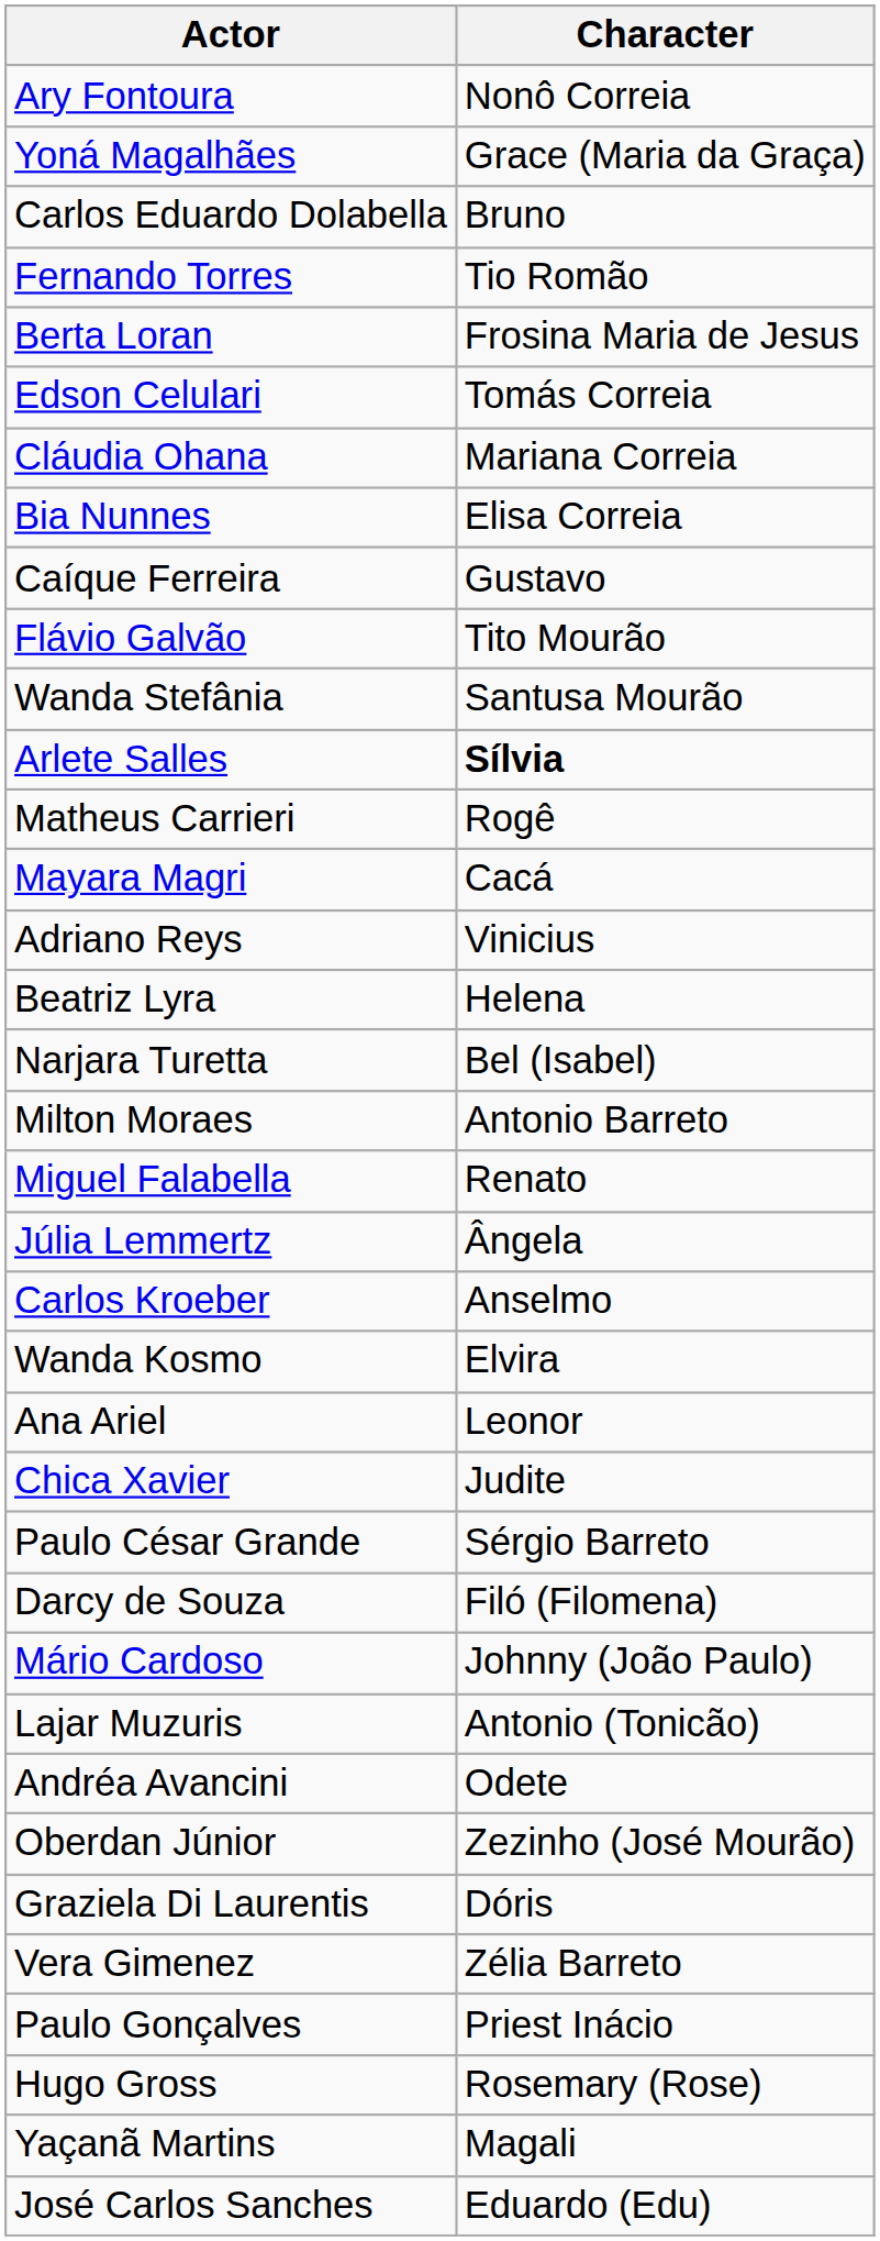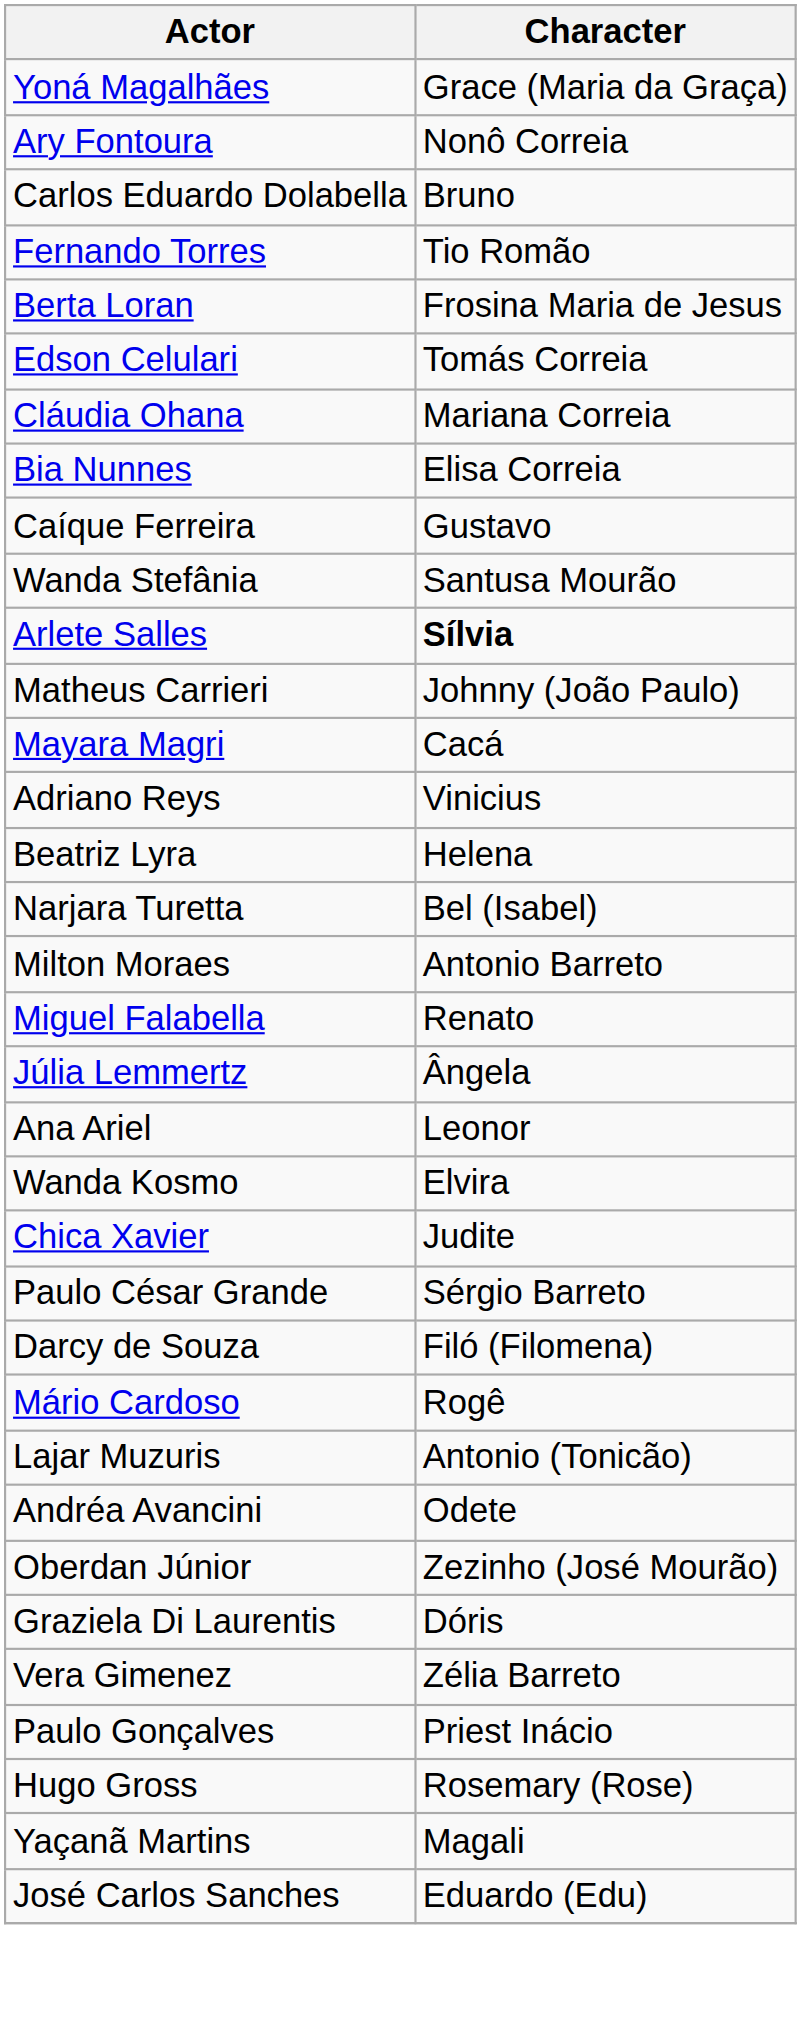 <table class="wikitable sortable">
 <tr>
 <th>Actor</th>
 <th>Character</th>
 </tr>
 <tr>
+<td><a href='#'>Yoná Magalhães</a></td>
+<td>Grace (Maria da Graça)</td>
+</tr>
+<tr>
 <td><a href='#'>Ary Fontoura</a></td>
 <td>Nonô Correia</td>
-</tr>
-<tr>
-<td><a href='#'>Yoná Magalhães</a></td>
-<td>Grace (Maria da Graça)</td>
 </tr>
 <tr>
 <td>Carlos Eduardo Dolabella</td>
 <td>Bruno</td>
 </tr>
 <tr>
 <td><a href='#'>Fernando Torres</a></td>
 <td>Tio Romão</td>
 </tr>
 <tr>
 <td><a href='#'>Berta Loran</a></td>
 <td>Frosina Maria de Jesus</td>
 </tr>
 <tr>
 <td><a href='#'>Edson Celulari</a></td>
 <td>Tomás Correia</td>
 </tr>
 <tr>
 <td><a href='#'>Cláudia Ohana</a></td>
 <td>Mariana Correia</td>
 </tr>
 <tr>
 <td><a href='#'>Bia Nunnes</a></td>
 <td>Elisa Correia</td>
 </tr>
 <tr>
 <td>Caíque Ferreira</td>
 <td>Gustavo</td>
 </tr>
 <tr>
-<td><a href='#'>Flávio Galvão</a></td>
-<td>Tito Mourão</td>
-</tr>
-<tr>
 <td>Wanda Stefânia</td>
 <td>Santusa Mourão</td>
 </tr>
 <tr>
 <td><a href='#'>Arlete Salles</a></td>
 <td><strong>Sílvia</strong></td>
 </tr>
 <tr>
 <td>Matheus Carrieri</td>
-<td>Rogê</td>
+<td>Johnny (João Paulo)</td>
 </tr>
 <tr>
 <td><a href='#'>Mayara Magri</a></td>
 <td>Cacá</td>
 </tr>
 <tr>
 <td>Adriano Reys</td>
 <td>Vinicius</td>
 </tr>
 <tr>
 <td>Beatriz Lyra</td>
 <td>Helena</td>
 </tr>
 <tr>
 <td>Narjara Turetta</td>
 <td>Bel (Isabel)</td>
 </tr>
 <tr>
 <td>Milton Moraes</td>
 <td>Antonio Barreto</td>
 </tr>
 <tr>
 <td><a href='#'>Miguel Falabella</a></td>
 <td>Renato</td>
 </tr>
 <tr>
 <td><a href='#'>Júlia Lemmertz</a></td>
 <td>Ângela</td>
 </tr>
 <tr>
-<td><a href='#'>Carlos Kroeber</a></td>
-<td>Anselmo</td>
+<td>Ana Ariel</td>
+<td>Leonor</td>
 </tr>
 <tr>
 <td>Wanda Kosmo</td>
 <td>Elvira</td>
-</tr>
-<tr>
-<td>Ana Ariel</td>
-<td>Leonor</td>
 </tr>
 <tr>
 <td><a href='#'>Chica Xavier</a></td>
 <td>Judite</td>
 </tr>
 <tr>
 <td>Paulo César Grande</td>
 <td>Sérgio Barreto</td>
 </tr>
 <tr>
 <td>Darcy de Souza</td>
 <td>Filó (Filomena)</td>
 </tr>
 <tr>
 <td><a href='#'>Mário Cardoso</a></td>
-<td>Johnny (João Paulo)</td>
+<td>Rogê</td>
 </tr>
 <tr>
 <td>Lajar Muzuris</td>
 <td>Antonio (Tonicão)</td>
 </tr>
 <tr>
 <td>Andréa Avancini</td>
 <td>Odete</td>
 </tr>
 <tr>
 <td>Oberdan Júnior</td>
 <td>Zezinho (José Mourão)</td>
 </tr>
 <tr>
 <td>Graziela Di Laurentis</td>
 <td>Dóris</td>
 </tr>
 <tr>
 <td>Vera Gimenez</td>
 <td>Zélia Barreto</td>
 </tr>
 <tr>
 <td>Paulo Gonçalves</td>
 <td>Priest Inácio</td>
 </tr>
 <tr>
 <td>Hugo Gross</td>
 <td>Rosemary (Rose)</td>
 </tr>
 <tr>
 <td>Yaçanã Martins</td>
 <td>Magali</td>
 </tr>
 <tr>
 <td>José Carlos Sanches</td>
 <td>Eduardo (Edu)</td>
 </tr>
 <tr>
 </tr>
 </table>
